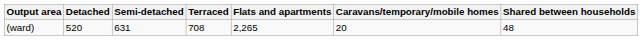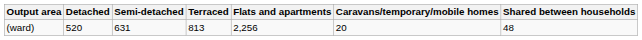 <table class="wikitable">
 <tr>
 <th>Output area</th>
 <th>Detached</th>
 <th>Semi-detached</th>
 <th>Terraced</th>
 <th>Flats and apartments</th>
 <th>Caravans/temporary/mobile homes</th>
 <th>Shared between households</th>
 </tr>
 <tr>
 <td>(ward)</td>
 <td>520</td>
 <td>631</td>
-<td>708</td>
-<td>2,265</td>
+<td>813</td>
+<td>2,256</td>
 <td>20</td>
 <td>48</td>
 </tr>
 </table>
